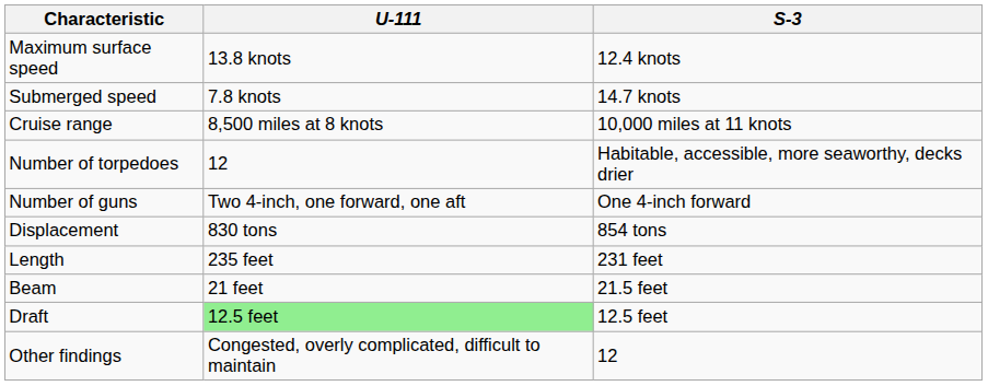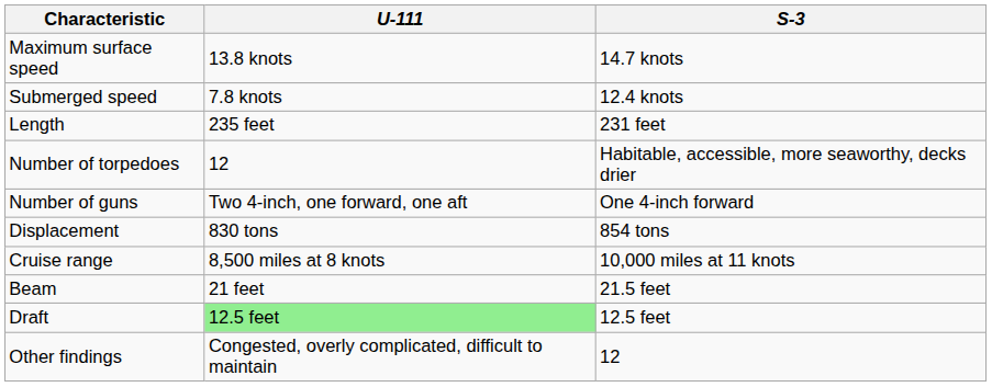 <table class="wikitable">
 <tr>
 <th>Characteristic</th>
 <th><em>U-111</em></th>
 <th><em>S-3</em></th>
 </tr>
 <tr>
 <td>Maximum surface speed</td>
 <td>13.8 knots</td>
-<td>12.4 knots</td>
+<td>14.7 knots</td>
 </tr>
 <tr>
 <td>Submerged speed</td>
 <td>7.8 knots</td>
-<td>14.7 knots</td>
+<td>12.4 knots</td>
 </tr>
 <tr>
-<td>Cruise range</td>
-<td>8,500 miles at 8 knots</td>
-<td>10,000 miles at 11 knots</td>
+<td>Length</td>
+<td>235 feet</td>
+<td>231 feet</td>
 </tr>
 <tr>
 <td>Number of torpedoes</td>
 <td>12</td>
 <td>Habitable, accessible, more seaworthy, decks drier</td>
 </tr>
 <tr>
 <td>Number of guns</td>
 <td>Two 4-inch, one forward, one aft</td>
 <td>One 4-inch forward</td>
 </tr>
 <tr>
 <td>Displacement</td>
 <td>830 tons</td>
 <td>854 tons</td>
 </tr>
 <tr>
-<td>Length</td>
-<td>235 feet</td>
-<td>231 feet</td>
+<td>Cruise range</td>
+<td>8,500 miles at 8 knots</td>
+<td>10,000 miles at 11 knots</td>
 </tr>
 <tr>
 <td>Beam</td>
 <td>21 feet</td>
 <td>21.5 feet</td>
 </tr>
 <tr>
 <td>Draft</td>
 <td style="background: lightgreen;">12.5 feet</td>
 <td>12.5 feet</td>
 </tr>
 <tr>
 <td>Other findings</td>
 <td>Congested, overly complicated, difficult to maintain</td>
 <td>12</td>
 </tr>
 </table>
